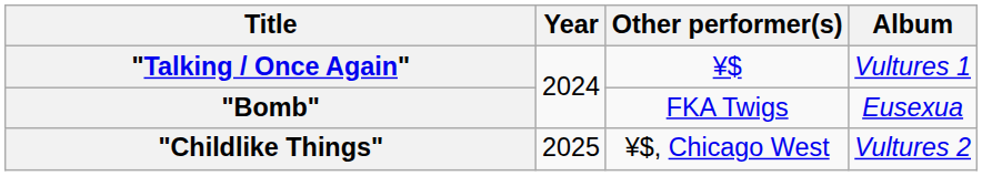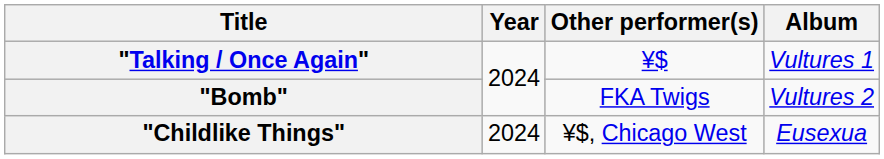 <table class="wikitable plainrowheaders" style="text-align:center;">
 <tr>
 <th scope="col" style="width:20em;">Title</th>
 <th scope="col">Year</th>
 <th scope="col">Other performer(s)</th>
 <th scope="col">Album</th>
 </tr>
 <tr>
 <th scope="row">"<a href='#'>Talking / Once Again</a>"</th>
 <td rowspan="2">2024</td>
 <td><a href='#'>¥$</a></td>
 <td><em><a href='#'>Vultures 1</a></em></td>
 </tr>
 <tr>
 <th scope="row">"Bomb"</th>
 <td><a href='#'>FKA Twigs</a></td>
-<td><em><a href='#'>Eusexua</a></em></td>
+<td><em><a href='#'>Vultures 2</a></em></td>
 </tr>
 <tr>
 <th scope="row">"Childlike Things"</th>
-<td>2025</td>
+<td>2024</td>
 <td>¥$, <a href='#'>Chicago West</a></td>
-<td><em><a href='#'>Vultures 2</a></em></td>
+<td><em><a href='#'>Eusexua</a></em></td>
 </tr>
 </table>
